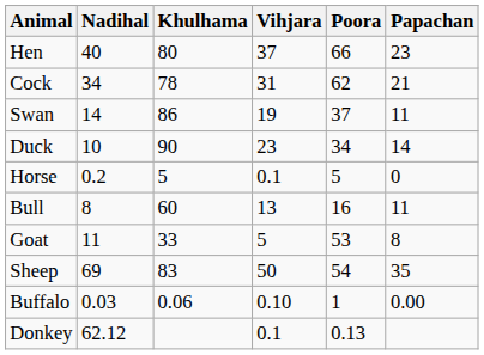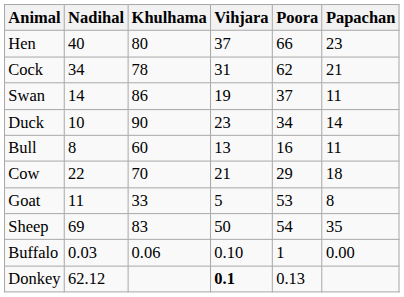 <table class="wikitable">
 <tr>
 <th>Animal</th>
 <th>Nadihal</th>
 <th>Khulhama</th>
 <th>Vihjara</th>
 <th>Poora</th>
 <th>Papachan</th>
 </tr>
 <tr>
 <td>Hen</td>
 <td>40</td>
 <td>80</td>
 <td>37</td>
 <td>66</td>
 <td>23</td>
 </tr>
 <tr>
 <td>Cock</td>
 <td>34</td>
 <td>78</td>
 <td>31</td>
 <td>62</td>
 <td>21</td>
 </tr>
 <tr>
 <td>Swan</td>
 <td>14</td>
 <td>86</td>
 <td>19</td>
 <td>37</td>
 <td>11</td>
 </tr>
 <tr>
 <td>Duck</td>
 <td>10</td>
 <td>90</td>
 <td>23</td>
 <td>34</td>
 <td>14</td>
 </tr>
 <tr>
-<td>Horse</td>
-<td>0.2</td>
-<td>5</td>
-<td>0.1</td>
-<td>5</td>
-<td>0</td>
-</tr>
-<tr>
 <td>Bull</td>
 <td>8</td>
 <td>60</td>
 <td>13</td>
 <td>16</td>
 <td>11</td>
+</tr>
+<tr>
+<td>Cow</td>
+<td>22</td>
+<td>70</td>
+<td>21</td>
+<td>29</td>
+<td>18</td>
 </tr>
 <tr>
 <td>Goat</td>
 <td>11</td>
 <td>33</td>
 <td>5</td>
 <td>53</td>
 <td>8</td>
 </tr>
 <tr>
 <td>Sheep</td>
 <td>69</td>
 <td>83</td>
 <td>50</td>
 <td>54</td>
 <td>35</td>
 </tr>
 <tr>
 <td>Buffalo</td>
 <td>0.03</td>
 <td>0.06</td>
 <td>0.10</td>
 <td>1</td>
 <td>0.00</td>
 </tr>
 <tr>
 <td>Donkey</td>
 <td>62.12</td>
 <td></td>
-<td>0.1</td>
+<td><strong>0.1</strong></td>
 <td>0.13</td>
 <td></td>
 </tr>
 </table>
